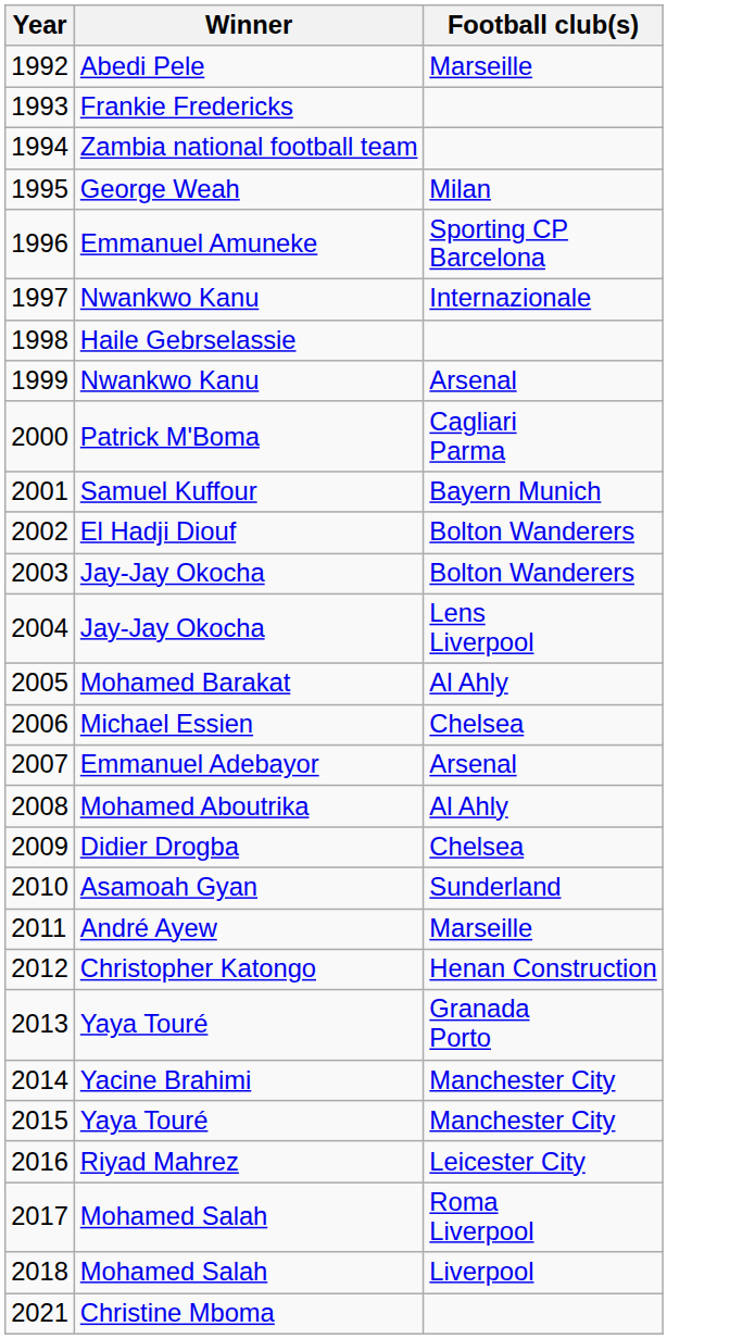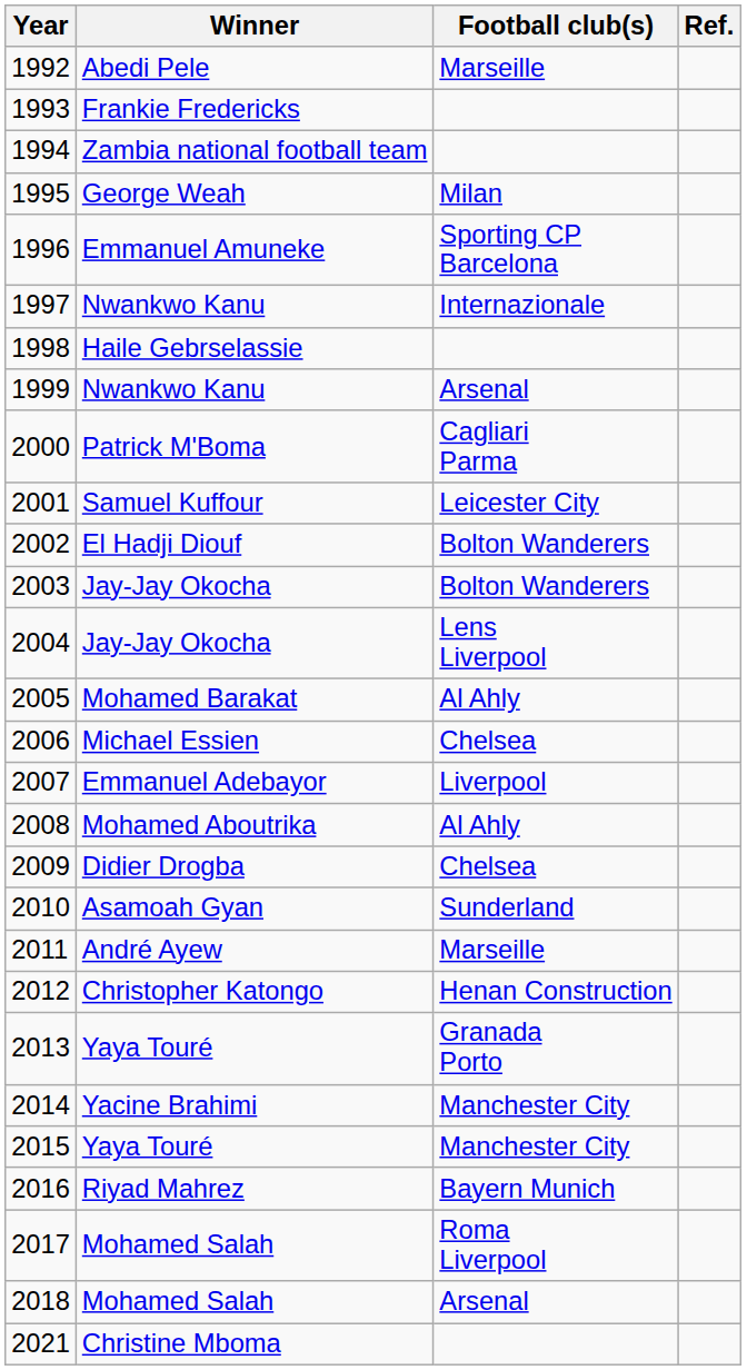 <table class="wikitable">
 <tr>
 <th>Year</th>
 <th>Winner</th>
 <th>Football club(s)</th>
+<th>Ref.</th>
 </tr>
 <tr>
 <td>1992</td>
 <td> <a href='#'>Abedi Pele</a></td>
 <td> <a href='#'>Marseille</a></td>
+<td></td>
 </tr>
 <tr>
 <td>1993</td>
 <td> <a href='#'>Frankie Fredericks</a></td>
+<td></td>
 <td></td>
 </tr>
 <tr>
 <td>1994</td>
 <td> <a href='#'>Zambia national football team</a></td>
 <td></td>
+<td></td>
 </tr>
 <tr>
 <td>1995</td>
 <td> <a href='#'>George Weah</a></td>
 <td> <a href='#'>Milan</a></td>
+<td></td>
 </tr>
 <tr>
 <td>1996</td>
 <td> <a href='#'>Emmanuel Amuneke</a></td>
 <td> <a href='#'>Sporting CP</a> <br>  <a href='#'>Barcelona</a></td>
+<td></td>
 </tr>
 <tr>
 <td>1997</td>
 <td> <a href='#'>Nwankwo Kanu</a></td>
 <td> <a href='#'>Internazionale</a></td>
+<td></td>
 </tr>
 <tr>
 <td>1998</td>
 <td> <a href='#'>Haile Gebrselassie</a></td>
+<td></td>
 <td></td>
 </tr>
 <tr>
 <td>1999</td>
 <td> <a href='#'>Nwankwo Kanu</a> </td>
 <td> <a href='#'>Arsenal</a></td>
+<td></td>
 </tr>
 <tr>
 <td>2000</td>
 <td> <a href='#'>Patrick M'Boma</a></td>
 <td> <a href='#'>Cagliari</a> <br>  <a href='#'>Parma</a></td>
+<td></td>
 </tr>
 <tr>
 <td>2001</td>
 <td> <a href='#'>Samuel Kuffour</a></td>
-<td> <a href='#'>Bayern Munich</a></td>
+<td> <a href='#'>Leicester City</a></td>
+<td></td>
 </tr>
 <tr>
 <td>2002</td>
 <td> <a href='#'>El Hadji Diouf</a></td>
 <td> <a href='#'>Bolton Wanderers</a></td>
+<td></td>
 </tr>
 <tr>
 <td>2003</td>
 <td> <a href='#'>Jay-Jay Okocha</a></td>
 <td> <a href='#'>Bolton Wanderers</a></td>
+<td></td>
 </tr>
 <tr>
 <td>2004</td>
 <td> <a href='#'>Jay-Jay Okocha</a> </td>
 <td> <a href='#'>Lens</a> <br>  <a href='#'>Liverpool</a></td>
+<td></td>
 </tr>
 <tr>
 <td>2005</td>
 <td> <a href='#'>Mohamed Barakat</a></td>
 <td> <a href='#'>Al Ahly</a></td>
+<td></td>
 </tr>
 <tr>
 <td>2006</td>
 <td> <a href='#'>Michael Essien</a></td>
 <td> <a href='#'>Chelsea</a></td>
+<td></td>
 </tr>
 <tr>
 <td>2007</td>
 <td> <a href='#'>Emmanuel Adebayor</a></td>
-<td> <a href='#'>Arsenal</a></td>
+<td> <a href='#'>Liverpool</a></td>
+<td></td>
 </tr>
 <tr>
 <td>2008</td>
 <td> <a href='#'>Mohamed Aboutrika</a></td>
 <td> <a href='#'>Al Ahly</a></td>
+<td></td>
 </tr>
 <tr>
 <td>2009</td>
 <td> <a href='#'>Didier Drogba</a></td>
 <td> <a href='#'>Chelsea</a></td>
+<td></td>
 </tr>
 <tr>
 <td>2010</td>
 <td> <a href='#'>Asamoah Gyan</a></td>
 <td> <a href='#'>Sunderland</a></td>
+<td></td>
 </tr>
 <tr>
 <td>2011</td>
 <td> <a href='#'>André Ayew</a></td>
 <td> <a href='#'>Marseille</a></td>
+<td></td>
 </tr>
 <tr>
 <td>2012</td>
 <td> <a href='#'>Christopher Katongo</a></td>
 <td> <a href='#'>Henan Construction</a></td>
+<td></td>
 </tr>
 <tr>
 <td>2013</td>
 <td> <a href='#'>Yaya Touré</a></td>
 <td> <a href='#'>Granada</a> <br>  <a href='#'>Porto</a></td>
+<td></td>
 </tr>
 <tr>
 <td>2014</td>
 <td> <a href='#'>Yacine Brahimi</a></td>
 <td> <a href='#'>Manchester City</a></td>
+<td></td>
 </tr>
 <tr>
 <td>2015</td>
 <td> <a href='#'>Yaya Touré</a> </td>
 <td> <a href='#'>Manchester City</a></td>
+<td></td>
 </tr>
 <tr>
 <td>2016</td>
 <td> <a href='#'>Riyad Mahrez</a></td>
-<td> <a href='#'>Leicester City</a></td>
+<td> <a href='#'>Bayern Munich</a></td>
+<td></td>
 </tr>
 <tr>
 <td>2017</td>
 <td> <a href='#'>Mohamed Salah</a></td>
 <td> <a href='#'>Roma</a> <br>  <a href='#'>Liverpool</a></td>
+<td></td>
 </tr>
 <tr>
 <td>2018</td>
 <td> <a href='#'>Mohamed Salah</a> </td>
-<td> <a href='#'>Liverpool</a></td>
+<td> <a href='#'>Arsenal</a></td>
+<td></td>
 </tr>
 <tr>
 <td>2021</td>
 <td> <a href='#'>Christine Mboma</a></td>
 <td></td>
+<td></td>
 </tr>
 </table>
